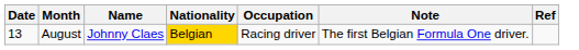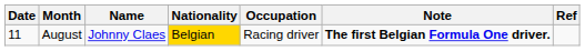 <table class="wikitable" style="font-size:85%;">
 <tr>
 <th>Date</th>
 <th>Month</th>
 <th>Name</th>
 <th>Nationality</th>
 <th>Occupation</th>
 <th>Note</th>
 <th>Ref</th>
 </tr>
 <tr>
-<td>13</td>
+<td>11</td>
 <td>August</td>
 <td><a href='#'>Johnny Claes</a></td>
 <td style="background: gold;">Belgian</td>
 <td>Racing driver</td>
-<td>The first Belgian <a href='#'>Formula One</a> driver.</td>
+<td><strong>The first Belgian <a href='#'>Formula One</a> driver.</strong></td>
 <td></td>
 </tr>
 </table>
